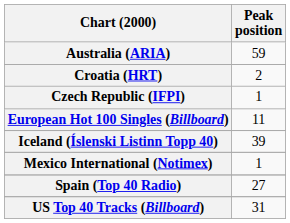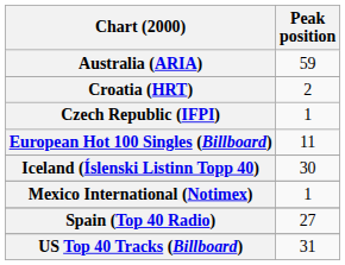 <table class="wikitable sortable plainrowheaders" style="text-align:center">
 <tr>
 <th scope="col">Chart (2000)</th>
 <th scope="col">Peak<br>position</th>
 </tr>
 <tr>
 <th scope="row">Australia (<a href='#'>ARIA</a>)</th>
 <td>59</td>
 </tr>
 <tr>
 </tr>
 <tr>
 </tr>
 <tr>
 </tr>
 <tr>
 </tr>
 <tr>
 <th scope="row">Croatia (<a href='#'>HRT</a>)</th>
 <td>2</td>
 </tr>
 <tr>
 <th scope="row">Czech Republic (<a href='#'>IFPI</a>)</th>
 <td>1</td>
 </tr>
 <tr>
 <th scope="row"><a href='#'>European Hot 100 Singles</a> (<em><a href='#'>Billboard</a></em>)</th>
 <td>11</td>
 </tr>
 <tr>
 </tr>
 <tr>
 </tr>
 <tr>
 </tr>
 <tr>
 <th scope="row">Iceland (<a href='#'>Íslenski Listinn Topp 40</a>)</th>
-<td>39</td>
+<td>30</td>
 </tr>
 <tr>
 </tr>
 <tr>
 </tr>
 <tr>
 </tr>
 <tr>
 </tr>
 <tr>
 <th scope="row">Mexico International (<a href='#'>Notimex</a>)</th>
 <td>1</td>
 </tr>
 <tr>
 </tr>
 <tr>
 </tr>
 <tr>
 </tr>
 <tr>
 <th scope="row">Spain (<a href='#'>Top 40 Radio</a>)</th>
 <td>27</td>
 </tr>
 <tr>
 </tr>
 <tr>
 </tr>
 <tr>
 </tr>
 <tr>
 </tr>
 <tr>
 </tr>
 <tr>
 </tr>
 <tr>
 <th scope="row">US <a href='#'>Top 40 Tracks</a> (<em><a href='#'>Billboard</a></em>)</th>
 <td>31</td>
 </tr>
 </table>
